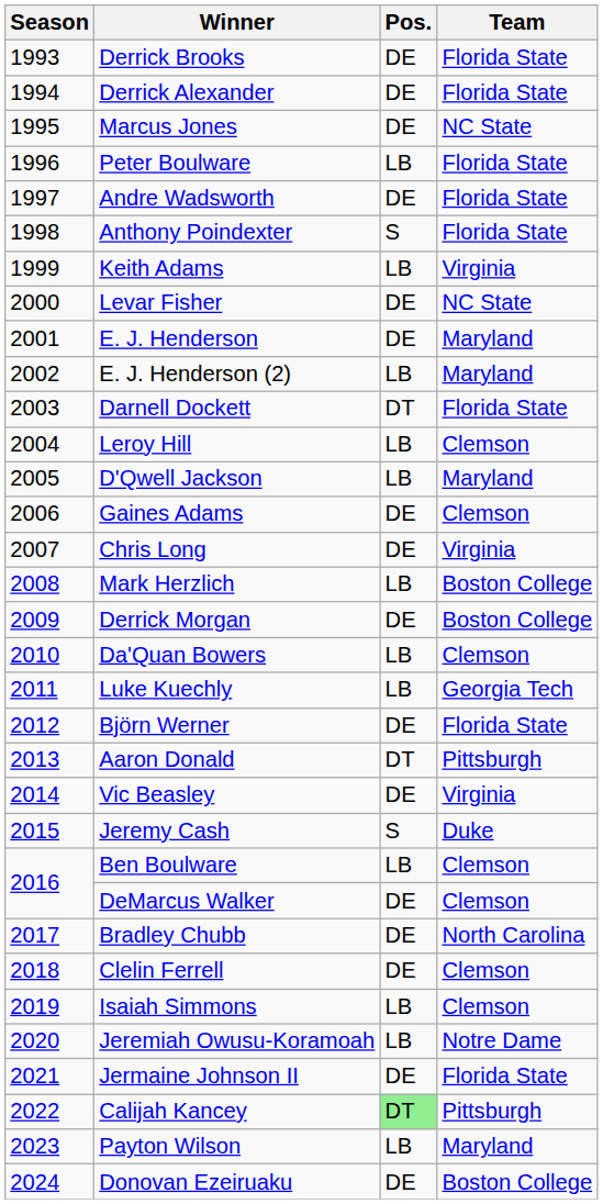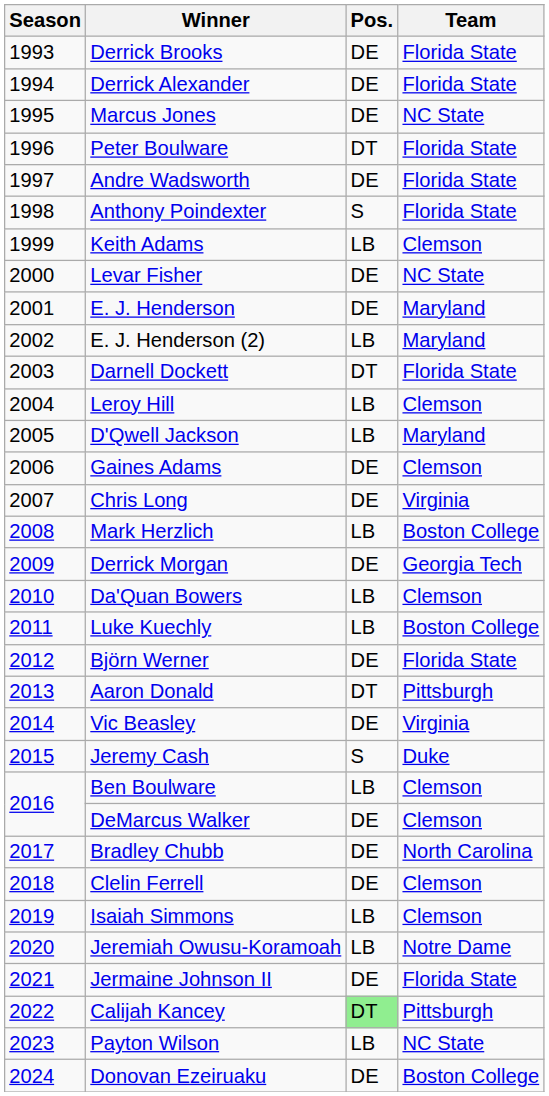 <table class="wikitable sortable">
 <tr>
 <th>Season</th>
 <th>Winner</th>
 <th>Pos.</th>
 <th>Team</th>
 </tr>
 <tr>
 <td>1993</td>
 <td><a href='#'>Derrick Brooks</a></td>
 <td>DE</td>
 <td><a href='#'>Florida State</a></td>
 </tr>
 <tr>
 <td>1994</td>
 <td><a href='#'>Derrick Alexander</a></td>
 <td>DE</td>
 <td><a href='#'>Florida State</a></td>
 </tr>
 <tr>
 <td>1995</td>
 <td><a href='#'>Marcus Jones</a></td>
 <td>DE</td>
 <td><a href='#'>NC State</a></td>
 </tr>
 <tr>
 <td>1996</td>
 <td><a href='#'>Peter Boulware</a></td>
-<td>LB</td>
+<td>DT</td>
 <td><a href='#'>Florida State</a></td>
 </tr>
 <tr>
 <td>1997</td>
 <td><a href='#'>Andre Wadsworth</a></td>
 <td>DE</td>
 <td><a href='#'>Florida State</a></td>
 </tr>
 <tr>
 <td>1998</td>
 <td><a href='#'>Anthony Poindexter</a></td>
 <td>S</td>
 <td><a href='#'>Florida State</a></td>
 </tr>
 <tr>
 <td>1999</td>
 <td><a href='#'>Keith Adams</a></td>
 <td>LB</td>
-<td><a href='#'>Virginia</a></td>
+<td><a href='#'>Clemson</a></td>
 </tr>
 <tr>
 <td>2000</td>
 <td><a href='#'>Levar Fisher</a></td>
 <td>DE</td>
 <td><a href='#'>NC State</a></td>
 </tr>
 <tr>
 <td>2001</td>
 <td><a href='#'>E. J. Henderson</a></td>
 <td>DE</td>
 <td><a href='#'>Maryland</a></td>
 </tr>
 <tr>
 <td>2002</td>
 <td>E. J. Henderson (2)</td>
 <td>LB</td>
 <td><a href='#'>Maryland</a></td>
 </tr>
 <tr>
 <td>2003</td>
 <td><a href='#'>Darnell Dockett</a></td>
 <td>DT</td>
 <td><a href='#'>Florida State</a></td>
 </tr>
 <tr>
 <td>2004</td>
 <td><a href='#'>Leroy Hill</a></td>
 <td>LB</td>
 <td><a href='#'>Clemson</a></td>
 </tr>
 <tr>
 <td>2005</td>
 <td><a href='#'>D'Qwell Jackson</a></td>
 <td>LB</td>
 <td><a href='#'>Maryland</a></td>
 </tr>
 <tr>
 <td>2006</td>
 <td><a href='#'>Gaines Adams</a></td>
 <td>DE</td>
 <td><a href='#'>Clemson</a></td>
 </tr>
 <tr>
 <td>2007</td>
 <td><a href='#'>Chris Long</a></td>
 <td>DE</td>
 <td><a href='#'>Virginia</a></td>
 </tr>
 <tr>
 <td><a href='#'>2008</a></td>
 <td><a href='#'>Mark Herzlich</a></td>
 <td>LB</td>
 <td><a href='#'>Boston College</a></td>
 </tr>
 <tr>
 <td><a href='#'>2009</a></td>
 <td><a href='#'>Derrick Morgan</a></td>
 <td>DE</td>
-<td><a href='#'>Boston College</a></td>
+<td><a href='#'>Georgia Tech</a></td>
 </tr>
 <tr>
 <td><a href='#'>2010</a></td>
 <td><a href='#'>Da'Quan Bowers</a></td>
 <td>LB</td>
 <td><a href='#'>Clemson</a></td>
 </tr>
 <tr>
 <td><a href='#'>2011</a></td>
 <td><a href='#'>Luke Kuechly</a></td>
 <td>LB</td>
-<td><a href='#'>Georgia Tech</a></td>
+<td><a href='#'>Boston College</a></td>
 </tr>
 <tr>
 <td><a href='#'>2012</a></td>
 <td><a href='#'>Björn Werner</a></td>
 <td>DE</td>
 <td><a href='#'>Florida State</a></td>
 </tr>
 <tr>
 <td><a href='#'>2013</a></td>
 <td><a href='#'>Aaron Donald</a></td>
 <td>DT</td>
 <td><a href='#'>Pittsburgh</a></td>
 </tr>
 <tr>
 <td><a href='#'>2014</a></td>
 <td><a href='#'>Vic Beasley</a></td>
 <td>DE</td>
 <td><a href='#'>Virginia</a></td>
 </tr>
 <tr>
 <td><a href='#'>2015</a></td>
 <td><a href='#'>Jeremy Cash</a></td>
 <td>S</td>
 <td><a href='#'>Duke</a></td>
 </tr>
 <tr>
 <td rowspan="2"><a href='#'>2016</a></td>
 <td><a href='#'>Ben Boulware</a></td>
 <td>LB</td>
 <td><a href='#'>Clemson</a></td>
 </tr>
 <tr>
 <td><a href='#'>DeMarcus Walker</a></td>
 <td>DE</td>
 <td><a href='#'>Clemson</a></td>
 </tr>
 <tr>
 <td><a href='#'>2017</a></td>
 <td><a href='#'>Bradley Chubb</a></td>
 <td>DE</td>
 <td><a href='#'>North Carolina</a></td>
 </tr>
 <tr>
 <td><a href='#'>2018</a></td>
 <td><a href='#'>Clelin Ferrell</a></td>
 <td>DE</td>
 <td><a href='#'>Clemson</a></td>
 </tr>
 <tr>
 <td><a href='#'>2019</a></td>
 <td><a href='#'>Isaiah Simmons</a></td>
 <td>LB</td>
 <td><a href='#'>Clemson</a></td>
 </tr>
 <tr>
 <td><a href='#'>2020</a></td>
 <td><a href='#'>Jeremiah Owusu-Koramoah</a></td>
 <td>LB</td>
 <td><a href='#'>Notre Dame</a></td>
 </tr>
 <tr>
 <td><a href='#'>2021</a></td>
 <td><a href='#'>Jermaine Johnson II</a></td>
 <td>DE</td>
 <td><a href='#'>Florida State</a></td>
 </tr>
 <tr>
 <td><a href='#'>2022</a></td>
 <td><a href='#'>Calijah Kancey</a></td>
 <td style="background: lightgreen;">DT</td>
 <td><a href='#'>Pittsburgh</a></td>
 </tr>
 <tr>
 <td><a href='#'>2023</a></td>
 <td><a href='#'>Payton Wilson</a></td>
 <td>LB</td>
-<td><a href='#'>Maryland</a></td>
+<td><a href='#'>NC State</a></td>
 </tr>
 <tr>
 <td><a href='#'>2024</a></td>
 <td><a href='#'>Donovan Ezeiruaku</a></td>
 <td>DE</td>
 <td><a href='#'>Boston College</a></td>
 </tr>
 </table>
